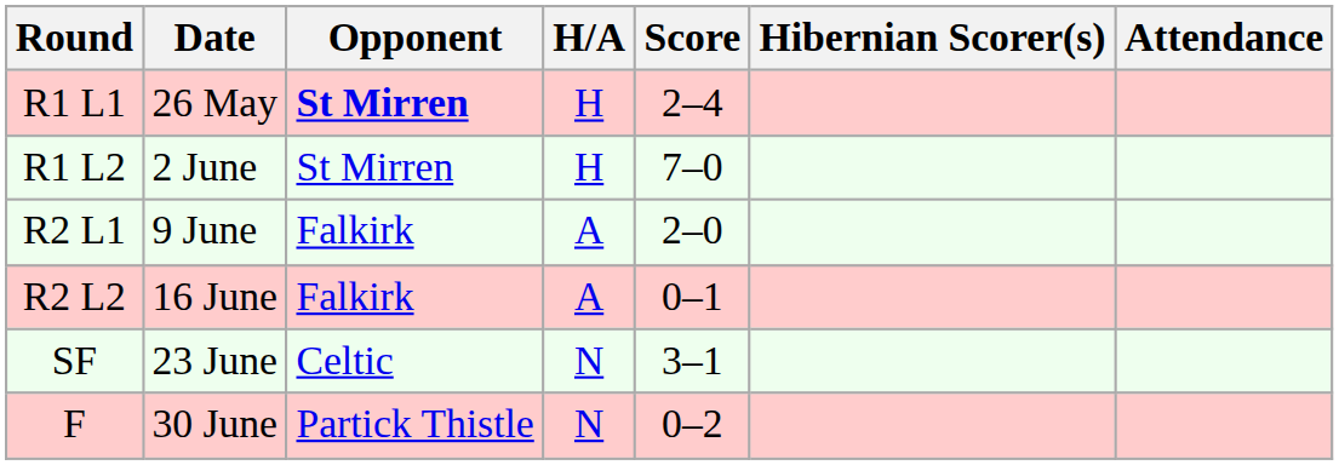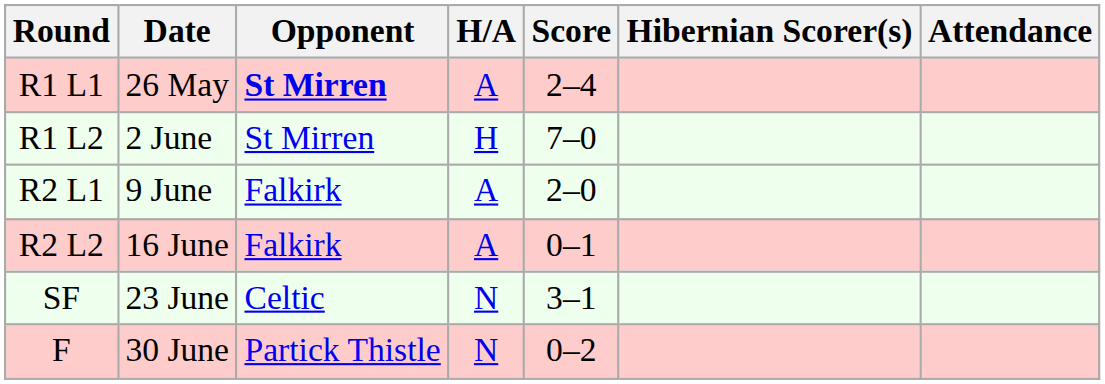 <table class="wikitable" style="text-align:center">
 <tr>
 <th>Round</th>
 <th>Date</th>
 <th>Opponent</th>
 <th>H/A</th>
 <th>Score</th>
 <th>Hibernian Scorer(s)</th>
 <th>Attendance</th>
 </tr>
 <tr bgcolor=#FFCCCC>
 <td>R1 L1</td>
 <td align=left>26 May</td>
 <td align=left><strong><a href='#'>St Mirren</a></strong></td>
-<td><a href='#'>H</a></td>
+<td><a href='#'>A</a></td>
 <td>2–4</td>
 <td align=left></td>
 <td></td>
 </tr>
 <tr bgcolor=#EEFFEE>
 <td>R1 L2</td>
 <td align=left>2 June</td>
 <td align=left><a href='#'>St Mirren</a></td>
 <td><a href='#'>H</a></td>
 <td>7–0</td>
 <td align=left></td>
 <td></td>
 </tr>
 <tr bgcolor=#EEFFEE>
 <td>R2 L1</td>
 <td align=left>9 June</td>
 <td align=left><a href='#'>Falkirk</a></td>
 <td><a href='#'>A</a></td>
 <td>2–0</td>
 <td align=left></td>
 <td></td>
 </tr>
 <tr bgcolor=#FFCCCC>
 <td>R2 L2</td>
 <td align=left>16 June</td>
 <td align=left><a href='#'>Falkirk</a></td>
 <td><a href='#'>A</a></td>
 <td>0–1</td>
 <td align=left></td>
 <td></td>
 </tr>
 <tr bgcolor=#EEFFEE>
 <td>SF</td>
 <td align=left>23 June</td>
 <td align=left><a href='#'>Celtic</a></td>
 <td><a href='#'>N</a></td>
 <td>3–1</td>
 <td align=left></td>
 <td></td>
 </tr>
 <tr bgcolor=#FFCCCC>
 <td>F</td>
 <td align=left>30 June</td>
 <td align=left><a href='#'>Partick Thistle</a></td>
 <td><a href='#'>N</a></td>
 <td>0–2</td>
 <td align=left></td>
 <td></td>
 </tr>
 </table>
